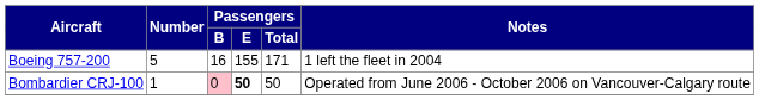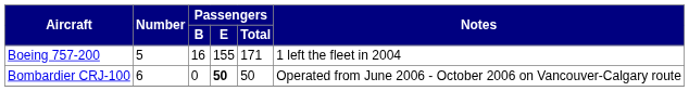 <table class="toccolours" border="1" cellpadding="3" style="margin:1em auto; border-collapse:collapse">
 <tr bgcolor=navy>
 <th style="color:white;" rowspan=2>Aircraft</th>
 <th style="color:white;" rowspan=2>Number</th>
 <th style="color:white;" colspan=3>Passengers<br></th>
 <th style="color:white;" rowspan=2>Notes</th>
 </tr>
 <tr bgcolor=navy>
 <th style="width:20px;color:white;"><abbr>B</abbr></th>
 <th style="width:20px;color:white;"><abbr>E</abbr></th>
 <th style="width:20px;color:white;">Total</th>
 </tr>
 <tr>
 <td><a href='#'>Boeing 757-200</a></td>
 <td>5</td>
 <td>16</td>
 <td>155</td>
 <td>171</td>
 <td>1 left the fleet in 2004</td>
 </tr>
 <tr>
 <td><a href='#'>Bombardier CRJ-100</a></td>
-<td>1</td>
-<td style="background: pink;">0</td>
+<td>6</td>
+<td>0</td>
 <td><strong>50</strong></td>
 <td>50</td>
 <td>Operated from June 2006 - October 2006 on Vancouver-Calgary route</td>
 </tr>
 <tr>
 </tr>
 </table>
